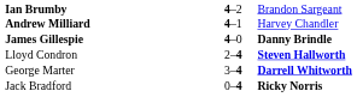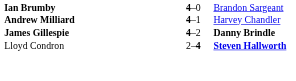 <table width="100%" cellspacing="1">
 <tr>
 <th width=45%></th>
 <th width=10%></th>
 <th width=45%></th>
 </tr>
 <tr>
 <td> <strong>Ian Brumby</strong></td>
-<td align="center"><strong>4</strong>–2</td>
+<td align="center"><strong>4</strong>–0</td>
 <td> <a href='#'>Brandon Sargeant</a></td>
 </tr>
 <tr>
 <td> <strong>Andrew Milliard</strong></td>
 <td align="center"><strong>4</strong>–1</td>
 <td> <a href='#'>Harvey Chandler</a></td>
 </tr>
 <tr>
 <td> <strong>James Gillespie</strong></td>
-<td align="center"><strong>4</strong>–0</td>
+<td align="center"><strong>4</strong>–2</td>
 <td><strong> Danny Brindle</strong></td>
 </tr>
 <tr>
 <td> Lloyd Condron</td>
 <td align="center">2–<strong>4</strong></td>
 <td> <strong><a href='#'>Steven Hallworth</a></strong></td>
 </tr>
-<tr>
-<td> George Marter</td>
-<td align="center">3–<strong>4</strong></td>
-<td> <strong><a href='#'>Darrell Whitworth</a></strong></td>
-</tr>
-<tr>
-<td> Jack Bradford</td>
-<td align="center">0–<strong>4</strong></td>
-<td> <strong>Ricky Norris</strong></td>
-</tr>
 </table>
